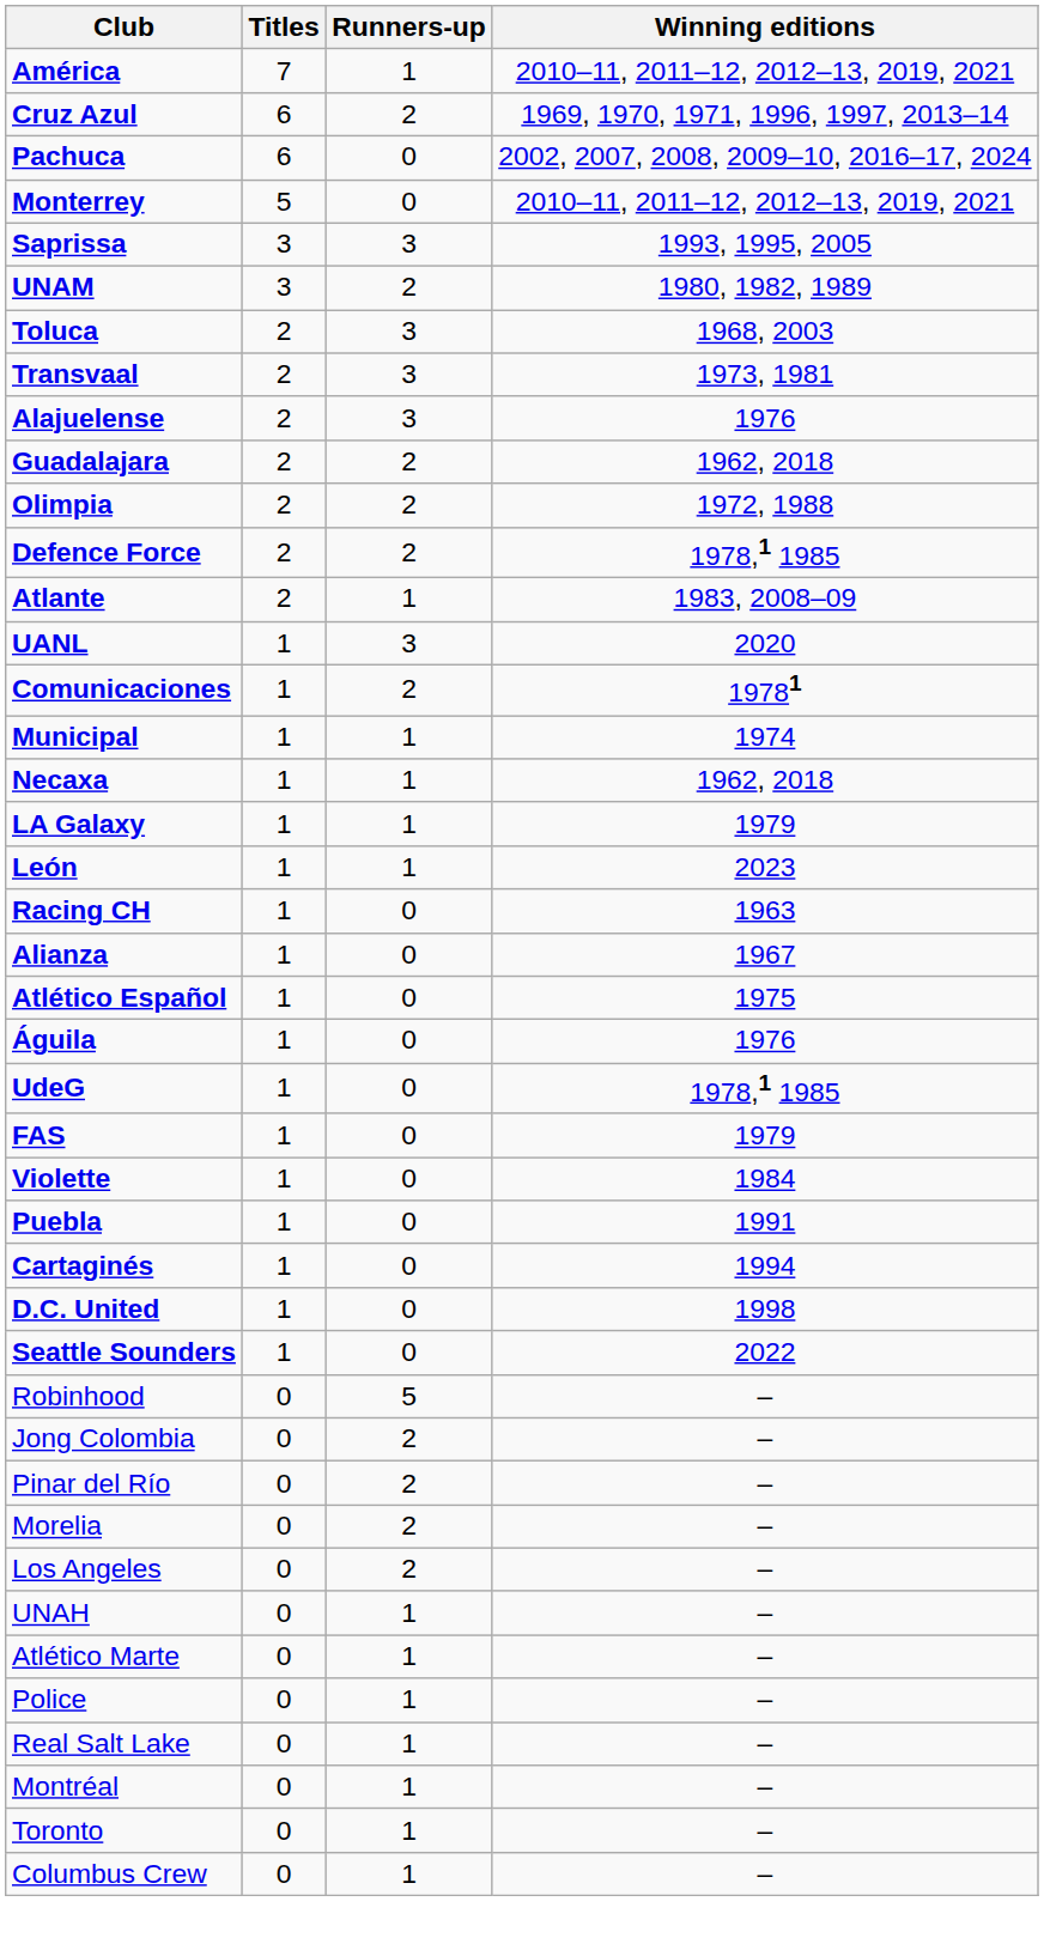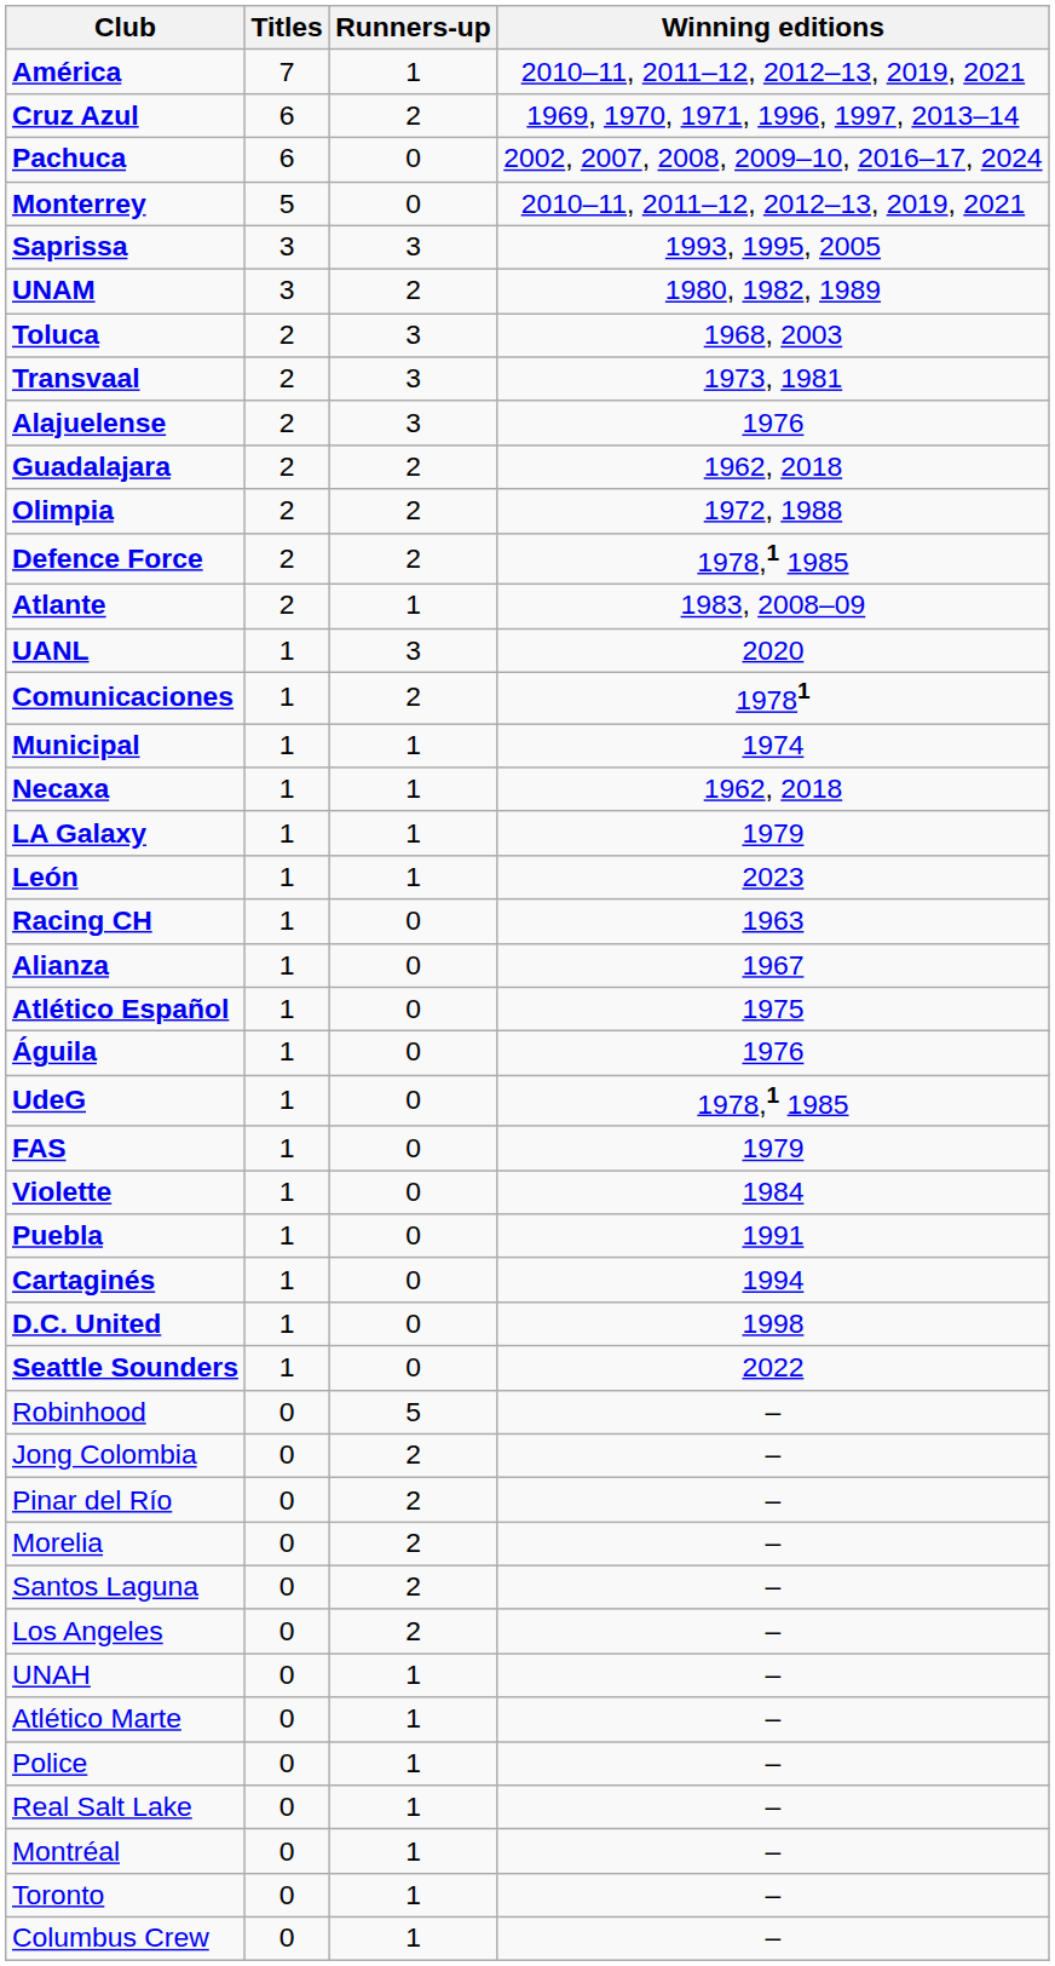 <table class="wikitable" style="text-align: center;">
 <tr>
 <th>Club</th>
 <th>Titles</th>
 <th>Runners-up</th>
 <th>Winning editions</th>
 </tr>
 <tr>
 <td align=left> <strong><a href='#'>América</a></strong></td>
 <td>7</td>
 <td>1</td>
 <td><a href='#'>2010–11</a>, <a href='#'>2011–12</a>, <a href='#'>2012–13</a>, <a href='#'>2019</a>, <a href='#'>2021</a></td>
 </tr>
 <tr>
 <td align=left> <strong><a href='#'>Cruz Azul</a></strong></td>
 <td>6</td>
 <td>2</td>
 <td><a href='#'>1969</a>, <a href='#'>1970</a>, <a href='#'>1971</a>, <a href='#'>1996</a>, <a href='#'>1997</a>, <a href='#'>2013–14</a></td>
 </tr>
 <tr>
 <td align=left> <strong><a href='#'>Pachuca</a></strong></td>
 <td>6</td>
 <td>0</td>
 <td><a href='#'>2002</a>, <a href='#'>2007</a>, <a href='#'>2008</a>, <a href='#'>2009–10</a>, <a href='#'>2016–17</a>, <a href='#'>2024</a></td>
 </tr>
 <tr>
 <td align=left> <strong><a href='#'>Monterrey</a></strong></td>
 <td>5</td>
 <td>0</td>
 <td><a href='#'>2010–11</a>, <a href='#'>2011–12</a>, <a href='#'>2012–13</a>, <a href='#'>2019</a>, <a href='#'>2021</a></td>
 </tr>
 <tr>
 <td align=left> <strong><a href='#'>Saprissa</a></strong></td>
 <td>3</td>
 <td>3</td>
 <td><a href='#'>1993</a>, <a href='#'>1995</a>, <a href='#'>2005</a></td>
 </tr>
 <tr>
 <td align=left> <strong><a href='#'>UNAM</a></strong></td>
 <td>3</td>
 <td>2</td>
 <td><a href='#'>1980</a>, <a href='#'>1982</a>, <a href='#'>1989</a></td>
 </tr>
 <tr>
 <td align=left> <strong><a href='#'>Toluca</a></strong></td>
 <td>2</td>
 <td>3</td>
 <td><a href='#'>1968</a>, <a href='#'>2003</a></td>
 </tr>
 <tr>
 <td align=left> <strong><a href='#'>Transvaal</a></strong></td>
 <td>2</td>
 <td>3</td>
 <td><a href='#'>1973</a>, <a href='#'>1981</a></td>
 </tr>
 <tr>
 <td align=left> <strong><a href='#'>Alajuelense</a></strong></td>
 <td>2</td>
 <td>3</td>
 <td><a href='#'>1976</a></td>
 </tr>
 <tr>
 <td align=left> <strong><a href='#'>Guadalajara</a></strong></td>
 <td>2</td>
 <td>2</td>
 <td><a href='#'>1962</a>, <a href='#'>2018</a></td>
 </tr>
 <tr>
 <td align=left> <strong><a href='#'>Olimpia</a></strong></td>
 <td>2</td>
 <td>2</td>
 <td><a href='#'>1972</a>, <a href='#'>1988</a></td>
 </tr>
 <tr>
 <td align=left> <strong><a href='#'>Defence Force</a></strong></td>
 <td>2</td>
 <td>2</td>
 <td><a href='#'>1978</a>,<sup><strong>1</strong></sup> <a href='#'>1985</a></td>
 </tr>
 <tr>
 <td align=left> <strong><a href='#'>Atlante</a></strong></td>
 <td>2</td>
 <td>1</td>
 <td><a href='#'>1983</a>, <a href='#'>2008–09</a></td>
 </tr>
 <tr>
 <td align=left> <strong><a href='#'>UANL</a></strong></td>
 <td>1</td>
 <td>3</td>
 <td><a href='#'>2020</a></td>
 </tr>
 <tr>
 <td align=left> <strong><a href='#'>Comunicaciones</a></strong></td>
 <td>1</td>
 <td>2</td>
 <td><a href='#'>1978</a><sup><strong>1</strong></sup></td>
 </tr>
 <tr>
 <td align=left> <strong><a href='#'>Municipal</a></strong></td>
 <td>1</td>
 <td>1</td>
 <td><a href='#'>1974</a></td>
 </tr>
 <tr>
 <td align=left> <strong><a href='#'>Necaxa</a></strong></td>
 <td>1</td>
 <td>1</td>
 <td><a href='#'>1962</a>, <a href='#'>2018</a></td>
 </tr>
 <tr>
 <td align=left> <strong><a href='#'>LA Galaxy</a></strong></td>
 <td>1</td>
 <td>1</td>
 <td><a href='#'>1979</a></td>
 </tr>
 <tr>
 <td align=left> <strong><a href='#'>León</a></strong></td>
 <td>1</td>
 <td>1</td>
 <td><a href='#'>2023</a></td>
 </tr>
 <tr>
 <td align=left> <strong><a href='#'>Racing CH</a></strong></td>
 <td>1</td>
 <td>0</td>
 <td><a href='#'>1963</a></td>
 </tr>
 <tr>
 <td align=left> <strong><a href='#'>Alianza</a></strong></td>
 <td>1</td>
 <td>0</td>
 <td><a href='#'>1967</a></td>
 </tr>
 <tr>
 <td align=left> <strong><a href='#'>Atlético Español</a></strong></td>
 <td>1</td>
 <td>0</td>
 <td><a href='#'>1975</a></td>
 </tr>
 <tr>
 <td align=left> <strong><a href='#'>Águila</a></strong></td>
 <td>1</td>
 <td>0</td>
 <td><a href='#'>1976</a></td>
 </tr>
 <tr>
 <td align=left> <strong><a href='#'>UdeG</a></strong></td>
 <td>1</td>
 <td>0</td>
 <td><a href='#'>1978</a>,<sup><strong>1</strong></sup> <a href='#'>1985</a></td>
 </tr>
 <tr>
 <td align=left> <strong><a href='#'>FAS</a></strong></td>
 <td>1</td>
 <td>0</td>
 <td><a href='#'>1979</a></td>
 </tr>
 <tr>
 <td align=left> <strong><a href='#'>Violette</a></strong></td>
 <td>1</td>
 <td>0</td>
 <td><a href='#'>1984</a></td>
 </tr>
 <tr>
 <td align=left> <strong><a href='#'>Puebla</a></strong></td>
 <td>1</td>
 <td>0</td>
 <td><a href='#'>1991</a></td>
 </tr>
 <tr>
 <td align=left> <strong><a href='#'>Cartaginés</a></strong></td>
 <td>1</td>
 <td>0</td>
 <td><a href='#'>1994</a></td>
 </tr>
 <tr>
 <td align=left> <strong><a href='#'>D.C. United</a></strong></td>
 <td>1</td>
 <td>0</td>
 <td><a href='#'>1998</a></td>
 </tr>
 <tr>
 <td align=left> <strong><a href='#'>Seattle Sounders</a></strong></td>
 <td>1</td>
 <td>0</td>
 <td><a href='#'>2022</a></td>
 </tr>
 <tr>
 <td align=left> <a href='#'>Robinhood</a></td>
 <td>0</td>
 <td>5</td>
 <td>–</td>
 </tr>
 <tr>
 <td align=left> <a href='#'>Jong Colombia</a></td>
 <td>0</td>
 <td>2</td>
 <td>–</td>
 </tr>
 <tr>
 <td align=left> <a href='#'>Pinar del Río</a></td>
 <td>0</td>
 <td>2</td>
 <td>–</td>
 </tr>
 <tr>
 <td align=left> <a href='#'>Morelia</a></td>
 <td>0</td>
 <td>2</td>
 <td>–</td>
 </tr>
 <tr>
+<td align=left> <a href='#'>Santos Laguna</a></td>
+<td>0</td>
+<td>2</td>
+<td>–</td>
+</tr>
+<tr>
 <td align=left> <a href='#'>Los Angeles</a></td>
 <td>0</td>
 <td>2</td>
 <td>–</td>
 </tr>
 <tr>
 <td align=left> <a href='#'>UNAH</a></td>
 <td>0</td>
 <td>1</td>
 <td>–</td>
 </tr>
 <tr>
 <td align=left> <a href='#'>Atlético Marte</a></td>
 <td>0</td>
 <td>1</td>
 <td>–</td>
 </tr>
 <tr>
 <td align=left> <a href='#'>Police</a></td>
 <td>0</td>
 <td>1</td>
 <td>–</td>
 </tr>
 <tr>
 <td align=left> <a href='#'>Real Salt Lake</a></td>
 <td>0</td>
 <td>1</td>
 <td>–</td>
 </tr>
 <tr>
 <td align=left> <a href='#'>Montréal</a></td>
 <td>0</td>
 <td>1</td>
 <td>–</td>
 </tr>
 <tr>
 <td align=left> <a href='#'>Toronto</a></td>
 <td>0</td>
 <td>1</td>
 <td>–</td>
 </tr>
 <tr>
 <td align=left> <a href='#'>Columbus Crew</a></td>
 <td>0</td>
 <td>1</td>
 <td>–</td>
 </tr>
 </table>
